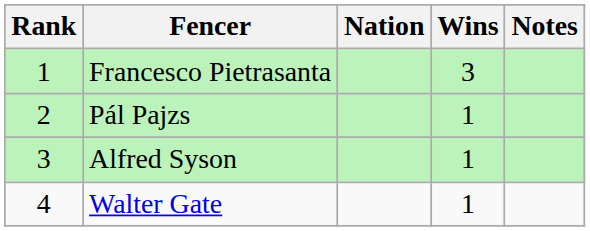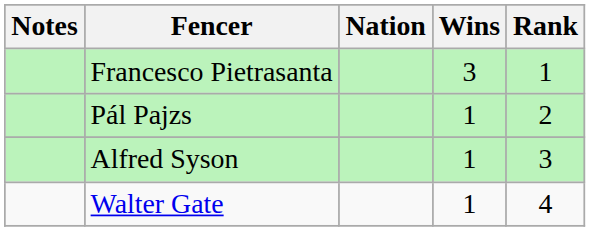 <table class="wikitable sortable" style="text-align:center">
 <tr>
-<th>Rank</th>
+<th>Notes</th>
 <th>Fencer</th>
 <th>Nation</th>
 <th>Wins</th>
-<th>Notes</th>
+<th>Rank</th>
 </tr>
 <tr bgcolor=bbf3bb>
-<td>1</td>
+<td></td>
 <td align=left>Francesco Pietrasanta</td>
 <td align=left></td>
 <td>3</td>
-<td></td>
+<td>1</td>
 </tr>
 <tr bgcolor=bbf3bb>
-<td>2</td>
+<td></td>
 <td align=left>Pál Pajzs</td>
 <td align=left></td>
 <td>1</td>
-<td></td>
+<td>2</td>
 </tr>
 <tr bgcolor=bbf3bb>
-<td>3</td>
+<td></td>
 <td align=left>Alfred Syson</td>
 <td align=left></td>
 <td>1</td>
-<td></td>
+<td>3</td>
 </tr>
 <tr>
-<td>4</td>
+<td></td>
 <td align=left><a href='#'>Walter Gate</a></td>
 <td align=left></td>
 <td>1</td>
-<td></td>
+<td>4</td>
 </tr>
 </table>
